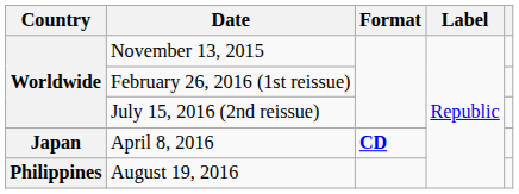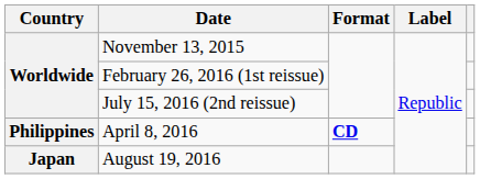 <table class="wikitable plainrowheaders">
 <tr>
 <th scope="col">Country</th>
 <th scope="col">Date</th>
 <th scope="col">Format</th>
 <th scope="col">Label</th>
 <th scope="col"></th>
 </tr>
 <tr>
 <th scope="row" rowspan="3">Worldwide</th>
 <td>November 13, 2015</td>
 <td rowspan="3"></td>
 <td rowspan="5"><a href='#'>Republic</a></td>
 <td></td>
 </tr>
 <tr>
 <td>February 26, 2016 (1st reissue)</td>
 <td></td>
 </tr>
 <tr>
 <td>July 15, 2016 (2nd reissue)</td>
 <td></td>
 </tr>
 <tr>
-<th scope="row">Japan</th>
+<th scope="row">Philippines</th>
 <td>April 8, 2016</td>
 <td><strong><a href='#'>CD</a></strong></td>
 <td></td>
 </tr>
 <tr>
-<th scope="row">Philippines</th>
+<th scope="row">Japan</th>
 <td>August 19, 2016</td>
 <td></td>
 <td></td>
 </tr>
 </table>
